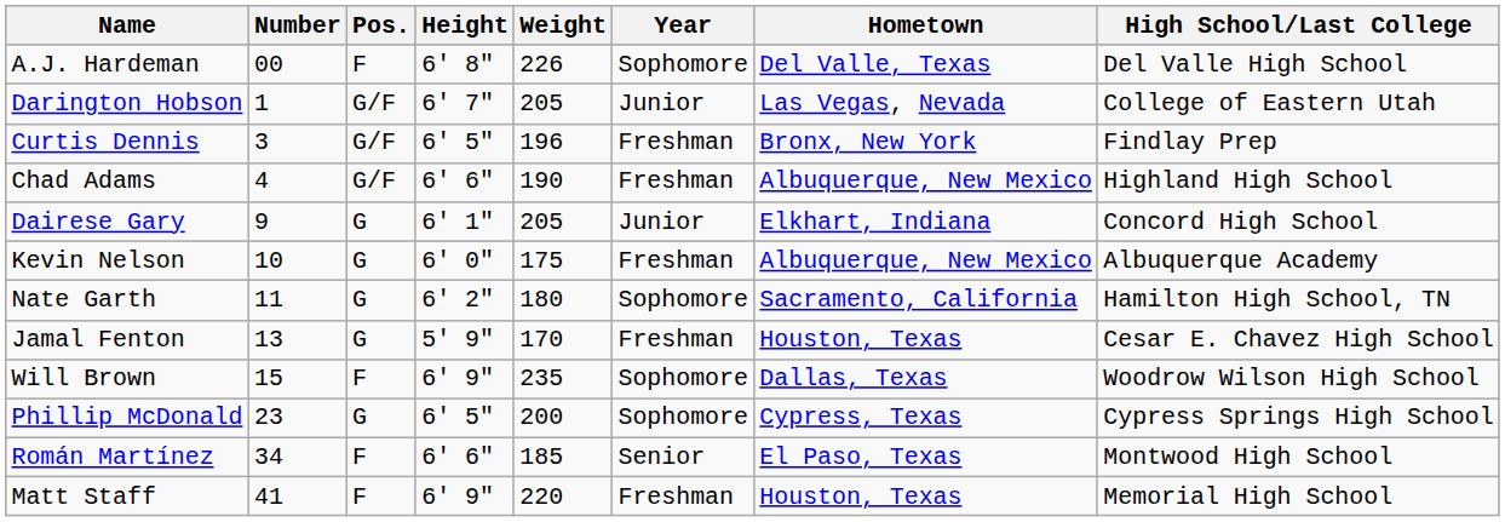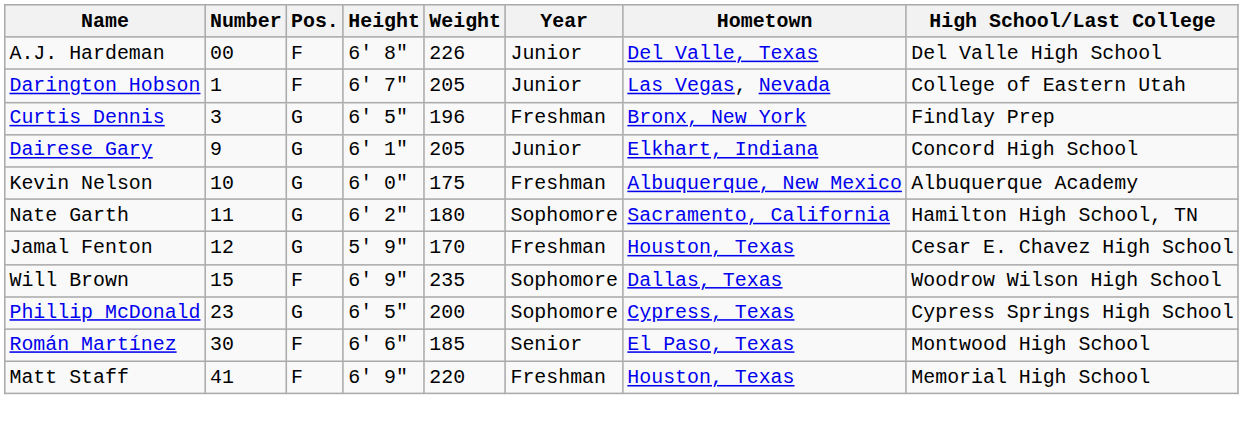 <table class="wikitable sortable" border="1">
 <tr>
 <th>Name</th>
 <th>Number</th>
 <th>Pos.</th>
 <th>Height</th>
 <th>Weight</th>
 <th>Year</th>
 <th>Hometown</th>
 <th class="unsortable">High School/Last College</th>
 </tr>
 <tr>
 <td>A.J. Hardeman</td>
 <td>00</td>
 <td>F</td>
 <td>6' 8"</td>
 <td>226</td>
-<td>Sophomore</td>
+<td>Junior</td>
 <td><a href='#'>Del Valle, Texas</a></td>
 <td>Del Valle High School</td>
 </tr>
 <tr>
 <td><a href='#'>Darington Hobson</a></td>
 <td>1</td>
-<td>G/F</td>
+<td>F</td>
 <td>6' 7"</td>
 <td>205</td>
 <td>Junior</td>
 <td><a href='#'>Las Vegas</a>, <a href='#'>Nevada</a></td>
 <td>College of Eastern Utah</td>
 </tr>
 <tr>
 <td><a href='#'>Curtis Dennis</a></td>
 <td>3</td>
-<td>G/F</td>
+<td>G</td>
 <td>6' 5"</td>
 <td>196</td>
 <td>Freshman</td>
 <td><a href='#'>Bronx, New York</a></td>
 <td>Findlay Prep</td>
-</tr>
-<tr>
-<td>Chad Adams</td>
-<td>4</td>
-<td>G/F</td>
-<td>6' 6"</td>
-<td>190</td>
-<td>Freshman</td>
-<td><a href='#'>Albuquerque, New Mexico</a></td>
-<td>Highland High School</td>
 </tr>
 <tr>
 <td><a href='#'>Dairese Gary</a></td>
 <td>9</td>
 <td>G</td>
 <td>6' 1"</td>
 <td>205</td>
 <td>Junior</td>
 <td><a href='#'>Elkhart, Indiana</a></td>
 <td>Concord High School</td>
 </tr>
 <tr>
 <td>Kevin Nelson</td>
 <td>10</td>
 <td>G</td>
 <td>6' 0"</td>
 <td>175</td>
 <td>Freshman</td>
 <td><a href='#'>Albuquerque, New Mexico</a></td>
 <td>Albuquerque Academy</td>
 </tr>
 <tr>
 <td>Nate Garth</td>
 <td>11</td>
 <td>G</td>
 <td>6' 2"</td>
 <td>180</td>
 <td>Sophomore</td>
 <td><a href='#'>Sacramento, California</a></td>
 <td>Hamilton High School, TN</td>
 </tr>
 <tr>
 <td>Jamal Fenton</td>
-<td>13</td>
+<td>12</td>
 <td>G</td>
 <td>5' 9"</td>
 <td>170</td>
 <td>Freshman</td>
 <td><a href='#'>Houston, Texas</a></td>
 <td>Cesar E. Chavez High School</td>
 </tr>
 <tr>
 <td>Will Brown</td>
 <td>15</td>
 <td>F</td>
 <td>6' 9"</td>
 <td>235</td>
 <td>Sophomore</td>
 <td><a href='#'>Dallas, Texas</a></td>
 <td>Woodrow Wilson High School</td>
 </tr>
 <tr>
 <td><a href='#'>Phillip McDonald</a></td>
 <td>23</td>
 <td>G</td>
 <td>6' 5"</td>
 <td>200</td>
 <td>Sophomore</td>
 <td><a href='#'>Cypress, Texas</a></td>
 <td>Cypress Springs High School</td>
 </tr>
 <tr>
 <td><a href='#'>Román Martínez</a></td>
-<td>34</td>
+<td>30</td>
 <td>F</td>
 <td>6' 6"</td>
 <td>185</td>
 <td>Senior</td>
 <td><a href='#'>El Paso, Texas</a></td>
 <td>Montwood High School</td>
 </tr>
 <tr>
 <td>Matt Staff</td>
 <td>41</td>
 <td>F</td>
 <td>6' 9"</td>
 <td>220</td>
 <td>Freshman</td>
 <td><a href='#'>Houston, Texas</a></td>
 <td>Memorial High School</td>
 </tr>
 </table>
